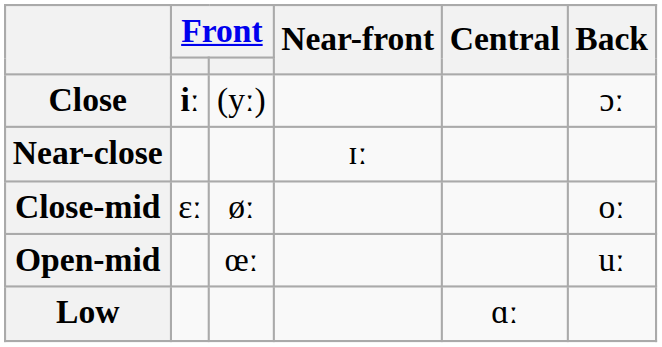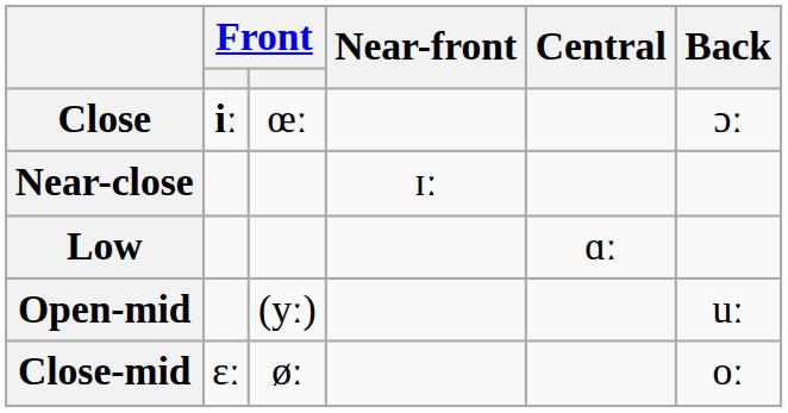 <table class="wikitable" style="text-align:center">
 <tr>
 <th rowspan="2"></th>
 <th colspan="2"><a href='#'>Front</a></th>
 <th rowspan="2">Near-front</th>
 <th rowspan="2">Central</th>
 <th rowspan="2">Back</th>
 </tr>
 <tr>
 <th></th>
 <th></th>
 </tr>
 <tr>
 <th>Close</th>
 <td><strong>iː</strong></td>
-<td>(yː)</td>
+<td>œː</td>
 <td></td>
 <td></td>
 <td>ɔː</td>
 </tr>
 <tr>
 <th>Near-close</th>
 <td></td>
 <td></td>
 <td>ɪː</td>
 <td></td>
 <td></td>
 </tr>
 <tr>
+<th>Low</th>
+<td></td>
+<td></td>
+<td></td>
+<td>ɑː</td>
+<td></td>
+</tr>
+<tr>
+<th>Open-mid</th>
+<td></td>
+<td>(yː)</td>
+<td></td>
+<td></td>
+<td>uː</td>
+</tr>
+<tr>
 <th>Close-mid</th>
 <td>ɛː</td>
 <td>øː</td>
 <td></td>
 <td></td>
 <td>oː</td>
 </tr>
-<tr>
-<th>Open-mid</th>
-<td></td>
-<td>œː</td>
-<td></td>
-<td></td>
-<td>uː</td>
-</tr>
-<tr>
-<th>Low</th>
-<td></td>
-<td></td>
-<td></td>
-<td>ɑː</td>
-<td></td>
-</tr>
 </table>
